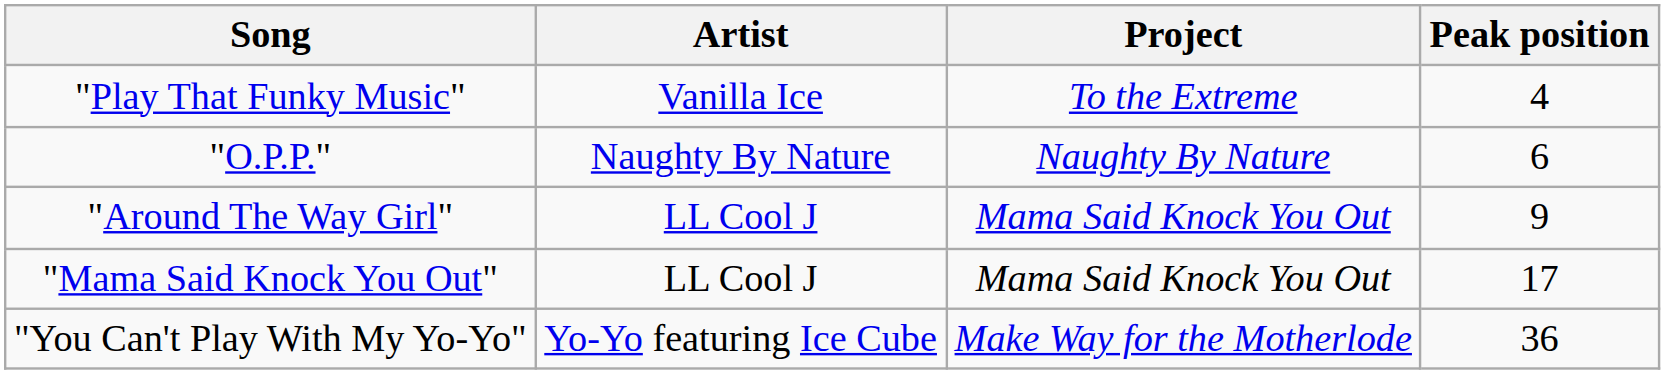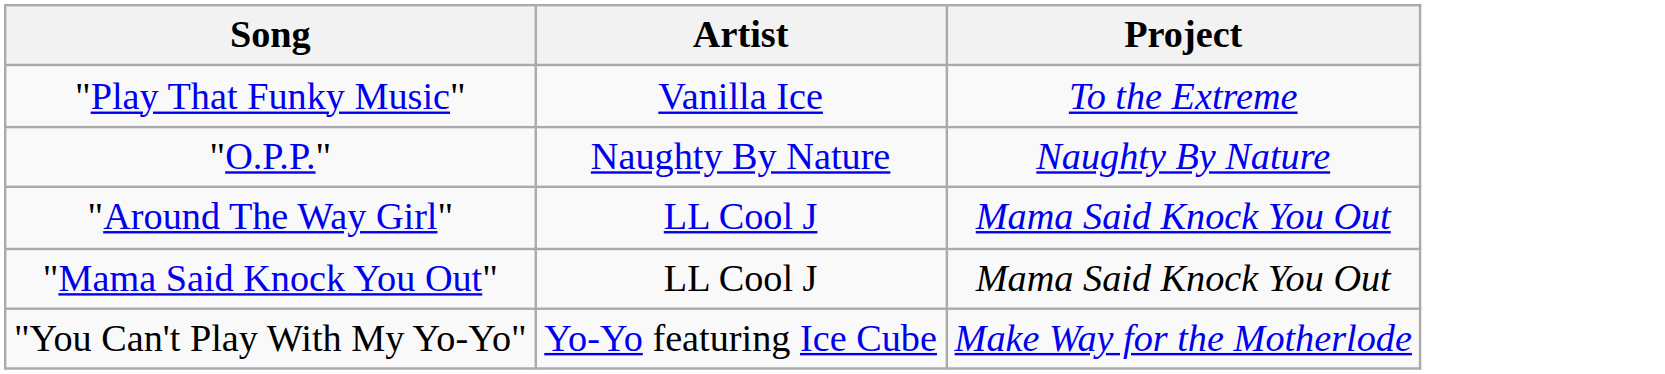 <table class="wikitable sortable plainrowheaders" style="text-align:center;">
 <tr>
 <th scope="col">Song</th>
 <th scope="col">Artist</th>
 <th scope="col">Project</th>
-<th scope="col">Peak position</th>
 </tr>
 <tr>
 <td>"<a href='#'>Play That Funky Music</a>"</td>
 <td><a href='#'>Vanilla Ice</a></td>
 <td><em><a href='#'>To the Extreme</a></em></td>
-<td>4</td>
 </tr>
 <tr>
 <td>"<a href='#'>O.P.P.</a>"</td>
 <td><a href='#'>Naughty By Nature</a></td>
 <td><em><a href='#'>Naughty By Nature</a></em></td>
-<td>6</td>
 </tr>
 <tr>
 <td>"<a href='#'>Around The Way Girl</a>"</td>
 <td><a href='#'>LL Cool J</a></td>
 <td><em><a href='#'>Mama Said Knock You Out</a></em></td>
-<td>9</td>
 </tr>
 <tr>
 <td>"<a href='#'>Mama Said Knock You Out</a>"</td>
 <td>LL Cool J</td>
 <td><em>Mama Said Knock You Out</em></td>
-<td>17</td>
 </tr>
 <tr>
 <td>"You Can't Play With My Yo-Yo"</td>
 <td><a href='#'>Yo-Yo</a> featuring <a href='#'>Ice Cube</a></td>
 <td><em><a href='#'>Make Way for the Motherlode</a></em></td>
-<td>36</td>
 </tr>
 </table>
